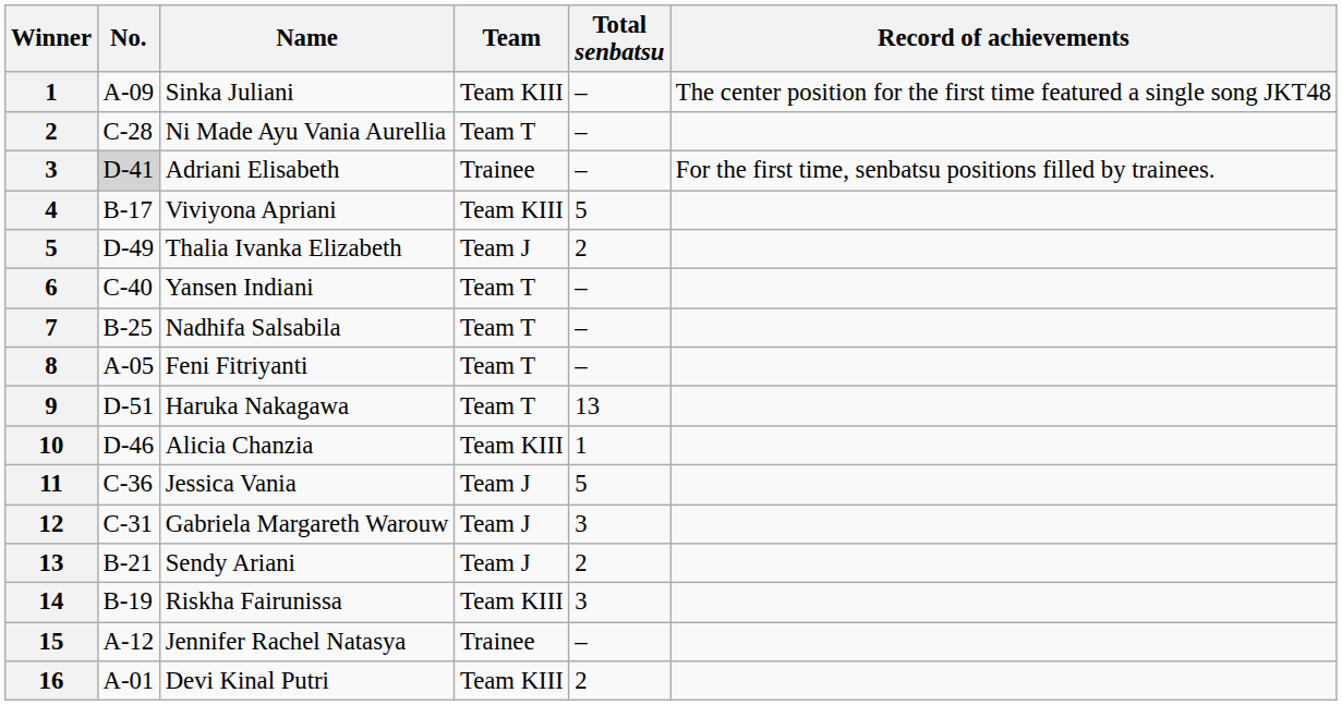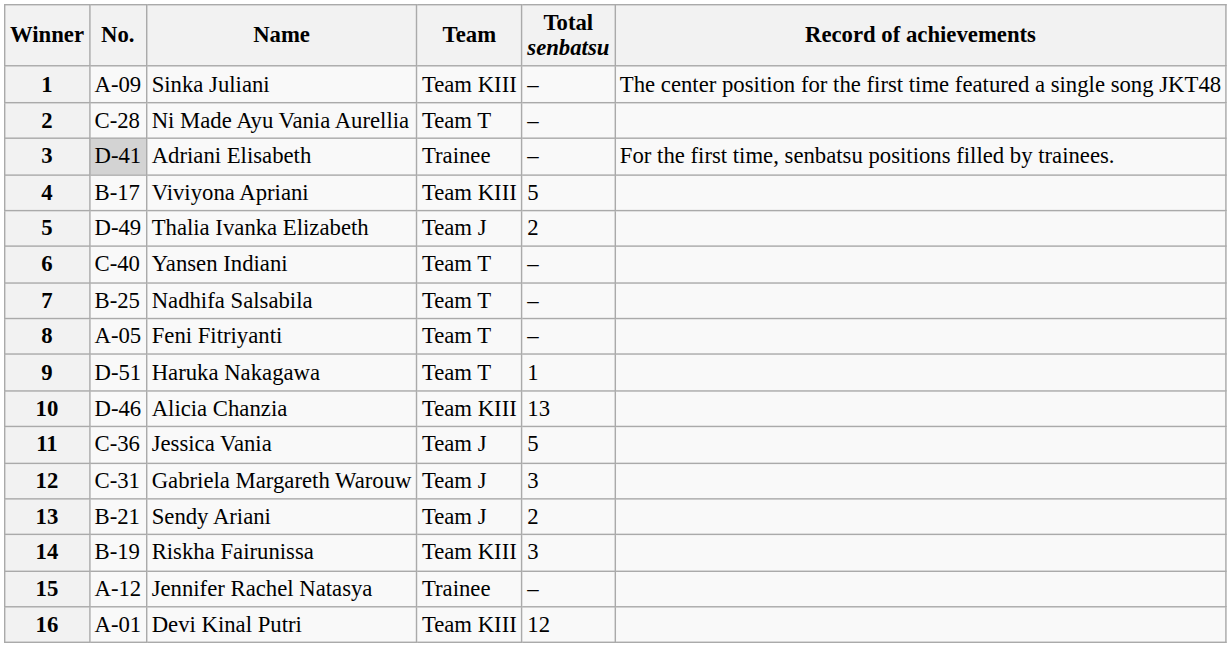 <table class="wikitable">
 <tr>
 <th>Winner</th>
 <th>No.</th>
 <th>Name</th>
 <th>Team</th>
 <th>Total<br><em>senbatsu</em></th>
 <th>Record of achievements</th>
 </tr>
 <tr>
 <th><strong>1</strong></th>
 <td>A-09</td>
 <td>Sinka Juliani</td>
 <td>Team KIII</td>
 <td>–</td>
 <td>The center position for the first time featured a single song JKT48</td>
 </tr>
 <tr>
 <th><strong>2</strong></th>
 <td>C-28</td>
 <td>Ni Made Ayu Vania Aurellia</td>
 <td>Team T</td>
 <td>–</td>
 <td></td>
 </tr>
 <tr>
 <th>3</th>
 <td style="background: lightgrey;">D-41</td>
 <td>Adriani Elisabeth</td>
 <td>Trainee</td>
 <td>–</td>
 <td>For the first time, senbatsu positions filled by trainees.</td>
 </tr>
 <tr>
 <th>4</th>
 <td>B-17</td>
 <td>Viviyona Apriani</td>
 <td>Team KIII</td>
 <td>5</td>
 <td></td>
 </tr>
 <tr>
 <th>5</th>
 <td>D-49</td>
 <td>Thalia Ivanka Elizabeth</td>
 <td>Team J</td>
 <td>2</td>
 <td></td>
 </tr>
 <tr>
 <th>6</th>
 <td>C-40</td>
 <td>Yansen Indiani</td>
 <td>Team T</td>
 <td>–</td>
 <td></td>
 </tr>
 <tr>
 <th>7</th>
 <td>B-25</td>
 <td>Nadhifa Salsabila</td>
 <td>Team T</td>
 <td>–</td>
 <td></td>
 </tr>
 <tr>
 <th>8</th>
 <td>A-05</td>
 <td>Feni Fitriyanti</td>
 <td>Team T</td>
 <td>–</td>
 <td></td>
 </tr>
 <tr>
 <th>9</th>
 <td>D-51</td>
 <td>Haruka Nakagawa</td>
 <td>Team T</td>
-<td>13</td>
+<td>1</td>
 <td></td>
 </tr>
 <tr>
 <th>10</th>
 <td>D-46</td>
 <td>Alicia Chanzia</td>
 <td>Team KIII</td>
-<td>1</td>
+<td>13</td>
 <td></td>
 </tr>
 <tr>
 <th>11</th>
 <td>C-36</td>
 <td>Jessica Vania</td>
 <td>Team J</td>
 <td>5</td>
 <td></td>
 </tr>
 <tr>
 <th>12</th>
 <td>C-31</td>
 <td>Gabriela Margareth Warouw</td>
 <td>Team J</td>
 <td>3</td>
 <td></td>
 </tr>
 <tr>
 <th>13</th>
 <td>B-21</td>
 <td>Sendy Ariani</td>
 <td>Team J</td>
 <td>2</td>
 <td></td>
 </tr>
 <tr>
 <th>14</th>
 <td>B-19</td>
 <td>Riskha Fairunissa</td>
 <td>Team KIII</td>
 <td>3</td>
 <td></td>
 </tr>
 <tr>
 <th>15</th>
 <td>A-12</td>
 <td>Jennifer Rachel Natasya</td>
 <td>Trainee</td>
 <td>–</td>
 <td></td>
 </tr>
 <tr>
 <th>16</th>
 <td>A-01</td>
 <td>Devi Kinal Putri</td>
 <td>Team KIII</td>
-<td>2</td>
+<td>12</td>
 <td></td>
 </tr>
 </table>
